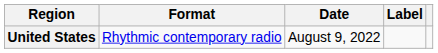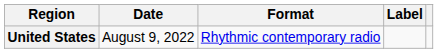 <table class="wikitable plainrowheaders">
 <tr>
 <th scope="col">Region</th>
+<th scope="col">Date</th>
 <th scope="col">Format</th>
-<th scope="col">Date</th>
 <th scope="col">Label</th>
 <th scope="col"></th>
 </tr>
 <tr>
 <th scope="row">United States</th>
+<td>August 9, 2022</td>
 <td><a href='#'>Rhythmic contemporary radio</a></td>
-<td>August 9, 2022</td>
 <td></td>
 <td></td>
 </tr>
 </table>
